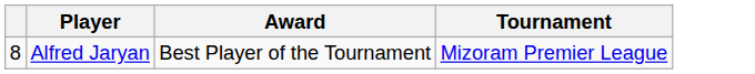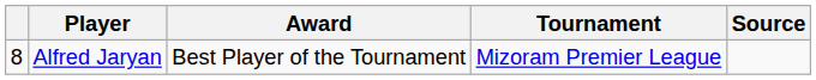 <table class="wikitable sortable" style="text-align:left; font-size:95%">
 <tr>
 <th></th>
 <th>Player</th>
 <th>Award</th>
 <th>Tournament</th>
+<th>Source</th>
 </tr>
 <tr>
 <td align=center>8</td>
 <td> <a href='#'>Alfred Jaryan</a></td>
 <td align=center>Best Player of the Tournament</td>
 <td><a href='#'>Mizoram Premier League</a></td>
+<td></td>
 </tr>
 </table>
